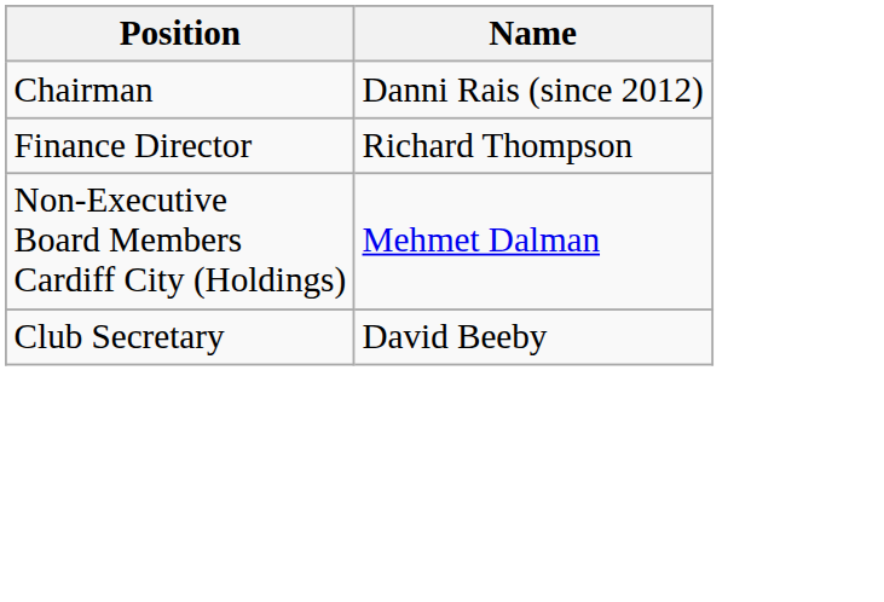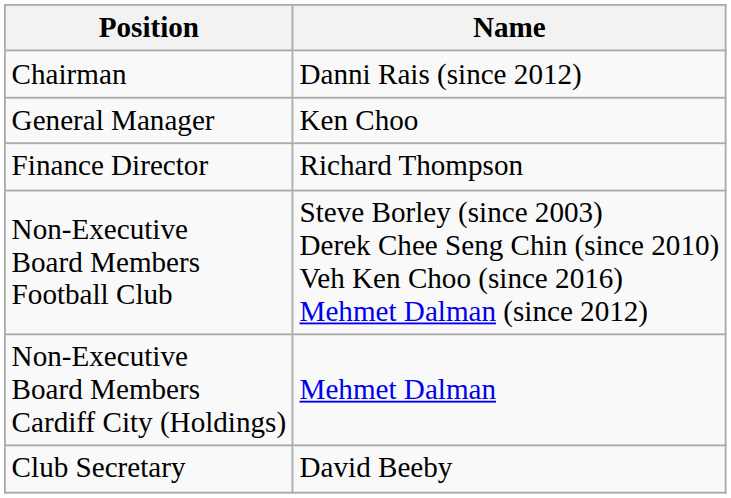 <table class="wikitable" style="text-align: left">
 <tr>
 <th>Position</th>
 <th>Name</th>
 </tr>
 <tr>
 <td>Chairman</td>
 <td> Danni Rais (since 2012)</td>
 </tr>
 <tr>
+<td>General Manager</td>
+<td> Ken Choo</td>
+</tr>
+<tr>
 <td>Finance Director</td>
 <td> Richard Thompson</td>
+</tr>
+<tr>
+<td>Non-Executive<br>Board Members<br>Football Club</td>
+<td> Steve Borley (since 2003)<br> Derek Chee Seng Chin (since 2010)<br> Veh Ken Choo (since 2016)<br> <a href='#'>Mehmet Dalman</a> (since 2012)<br></td>
 </tr>
 <tr>
 <td>Non-Executive<br>Board Members<br>Cardiff City (Holdings)</td>
 <td> <a href='#'>Mehmet Dalman</a></td>
 </tr>
 <tr>
 <td>Club Secretary</td>
 <td> David Beeby</td>
 </tr>
 </table>
